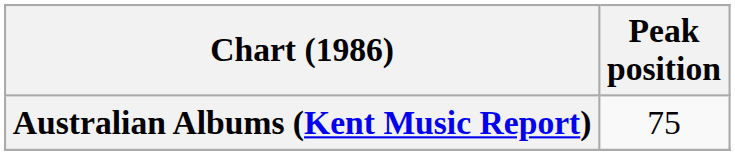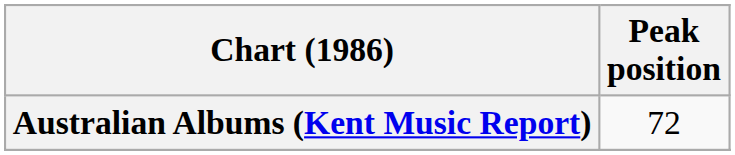 <table class="wikitable plainrowheaders sortable">
 <tr>
 <th>Chart (1986)</th>
 <th>Peak<br>position</th>
 </tr>
 <tr>
 <th scope="row">Australian Albums (<a href='#'>Kent Music Report</a>)</th>
-<td align="center">75</td>
+<td align="center">72</td>
 </tr>
 <tr>
 </tr>
 <tr>
 </tr>
 <tr>
 </tr>
 <tr>
 </tr>
 <tr>
 </tr>
 </table>
